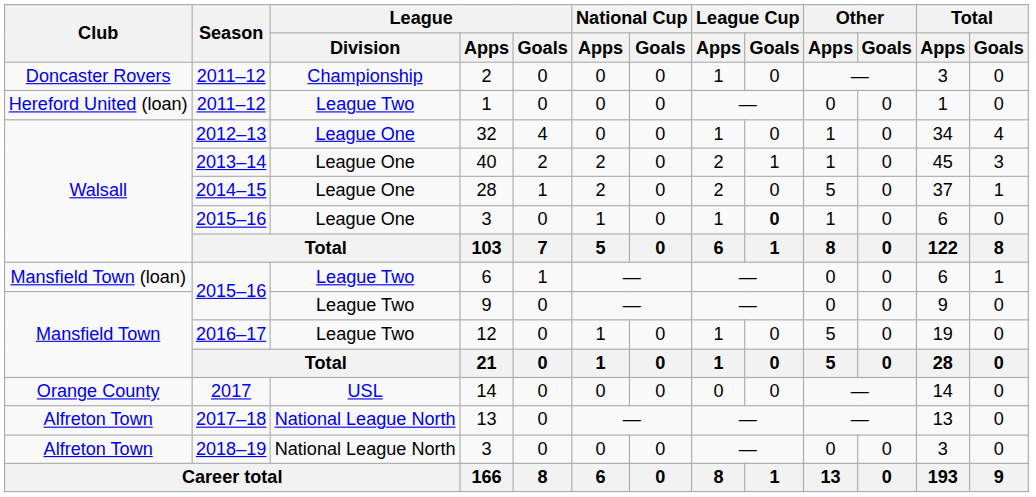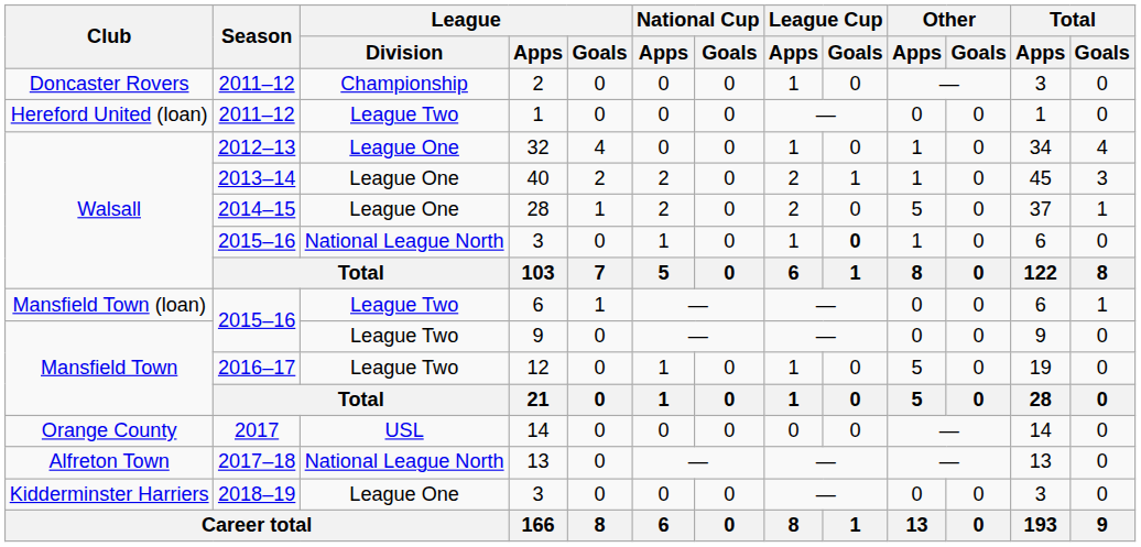 <table class="wikitable" style="text-align: center">
 <tr>
 <th rowspan="2">Club</th>
 <th rowspan="2">Season</th>
 <th colspan="3">League</th>
 <th colspan="2">National Cup</th>
 <th colspan="2">League Cup</th>
 <th colspan="2">Other</th>
 <th colspan="2">Total</th>
 </tr>
 <tr>
 <th>Division</th>
 <th>Apps</th>
 <th>Goals</th>
 <th>Apps</th>
 <th>Goals</th>
 <th>Apps</th>
 <th>Goals</th>
 <th>Apps</th>
 <th>Goals</th>
 <th>Apps</th>
 <th>Goals</th>
 </tr>
 <tr>
 <td><a href='#'>Doncaster Rovers</a></td>
 <td><a href='#'>2011–12</a></td>
 <td><a href='#'>Championship</a></td>
 <td>2</td>
 <td>0</td>
 <td>0</td>
 <td>0</td>
 <td>1</td>
 <td>0</td>
 <td colspan="2">—</td>
 <td>3</td>
 <td>0</td>
 </tr>
 <tr>
 <td><a href='#'>Hereford United</a> (loan)</td>
 <td><a href='#'>2011–12</a></td>
 <td><a href='#'>League Two</a></td>
 <td>1</td>
 <td>0</td>
 <td>0</td>
 <td>0</td>
 <td colspan="2">—</td>
 <td>0</td>
 <td>0</td>
 <td>1</td>
 <td>0</td>
 </tr>
 <tr>
 <td rowspan="5"><a href='#'>Walsall</a></td>
 <td><a href='#'>2012–13</a></td>
 <td><a href='#'>League One</a></td>
 <td>32</td>
 <td>4</td>
 <td>0</td>
 <td>0</td>
 <td>1</td>
 <td>0</td>
 <td>1</td>
 <td>0</td>
 <td>34</td>
 <td>4</td>
 </tr>
 <tr>
 <td><a href='#'>2013–14</a></td>
 <td>League One</td>
 <td>40</td>
 <td>2</td>
 <td>2</td>
 <td>0</td>
 <td>2</td>
 <td>1</td>
 <td>1</td>
 <td>0</td>
 <td>45</td>
 <td>3</td>
 </tr>
 <tr>
 <td><a href='#'>2014–15</a></td>
 <td>League One</td>
 <td>28</td>
 <td>1</td>
 <td>2</td>
 <td>0</td>
 <td>2</td>
 <td>0</td>
 <td>5</td>
 <td>0</td>
 <td>37</td>
 <td>1</td>
 </tr>
 <tr>
 <td><a href='#'>2015–16</a></td>
-<td>League One</td>
+<td><a href='#'>National League North</a></td>
 <td>3</td>
 <td>0</td>
 <td>1</td>
 <td>0</td>
 <td>1</td>
 <td><strong>0</strong></td>
 <td>1</td>
 <td>0</td>
 <td>6</td>
 <td>0</td>
 </tr>
 <tr>
 <th colspan="2">Total</th>
 <th>103</th>
 <th>7</th>
 <th>5</th>
 <th>0</th>
 <th>6</th>
 <th>1</th>
 <th>8</th>
 <th>0</th>
 <th>122</th>
 <th>8</th>
 </tr>
 <tr>
 <td><a href='#'>Mansfield Town</a> (loan)</td>
 <td rowspan="2"><a href='#'>2015–16</a></td>
 <td><a href='#'>League Two</a></td>
 <td>6</td>
 <td>1</td>
 <td colspan="2">—</td>
 <td colspan="2">—</td>
 <td>0</td>
 <td>0</td>
 <td>6</td>
 <td>1</td>
 </tr>
 <tr>
 <td rowspan="3"><a href='#'>Mansfield Town</a></td>
 <td>League Two</td>
 <td>9</td>
 <td>0</td>
 <td colspan="2">—</td>
 <td colspan="2">—</td>
 <td>0</td>
 <td>0</td>
 <td>9</td>
 <td>0</td>
 </tr>
 <tr>
 <td><a href='#'>2016–17</a></td>
 <td>League Two</td>
 <td>12</td>
 <td>0</td>
 <td>1</td>
 <td>0</td>
 <td>1</td>
 <td>0</td>
 <td>5</td>
 <td>0</td>
 <td>19</td>
 <td>0</td>
 </tr>
 <tr>
 <th colspan="2">Total</th>
 <th>21</th>
 <th>0</th>
 <th>1</th>
 <th>0</th>
 <th>1</th>
 <th>0</th>
 <th>5</th>
 <th>0</th>
 <th>28</th>
 <th>0</th>
 </tr>
 <tr>
 <td><a href='#'>Orange County</a></td>
 <td><a href='#'>2017</a></td>
 <td><a href='#'>USL</a></td>
 <td>14</td>
 <td>0</td>
 <td>0</td>
 <td>0</td>
 <td>0</td>
 <td>0</td>
 <td colspan="2">—</td>
 <td>14</td>
 <td>0</td>
 </tr>
 <tr>
 <td><a href='#'>Alfreton Town</a></td>
 <td><a href='#'>2017–18</a></td>
 <td><a href='#'>National League North</a></td>
 <td>13</td>
 <td>0</td>
 <td colspan="2">—</td>
 <td colspan="2">—</td>
 <td colspan="2">—</td>
 <td>13</td>
 <td>0</td>
 </tr>
 <tr>
-<td><a href='#'>Alfreton Town</a></td>
+<td><a href='#'>Kidderminster Harriers</a></td>
 <td><a href='#'>2018–19</a></td>
-<td>National League North</td>
+<td>League One</td>
 <td>3</td>
 <td>0</td>
 <td>0</td>
 <td>0</td>
 <td colspan="2">—</td>
 <td>0</td>
 <td>0</td>
 <td>3</td>
 <td>0</td>
 </tr>
 <tr>
 <th colspan="3">Career total</th>
 <th>166</th>
 <th>8</th>
 <th>6</th>
 <th>0</th>
 <th>8</th>
 <th>1</th>
 <th>13</th>
 <th>0</th>
 <th>193</th>
 <th>9</th>
 </tr>
 </table>
